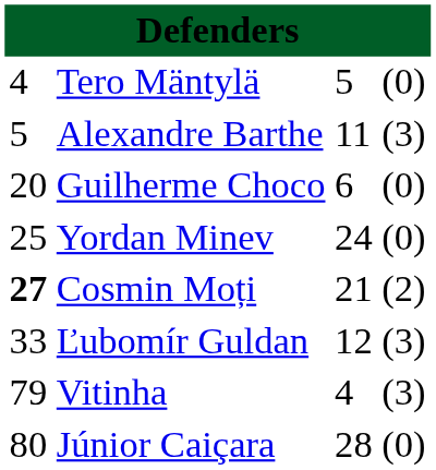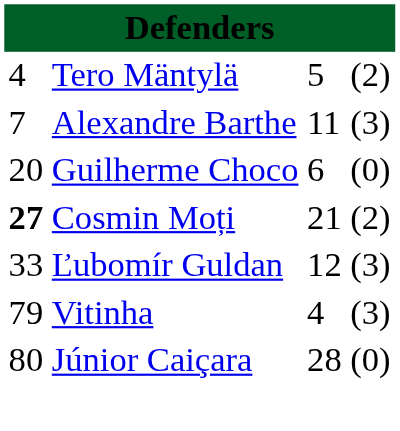 <table class="toccolours" border="0" cellpadding="2" cellspacing="0" align="left" style="margin:0.5em;">
 <tr>
 <th colspan="4" align="center" bgcolor="#005e27"><span>Defenders</span></th>
 </tr>
 <tr>
 <td>4</td>
 <td> <a href='#'>Tero Mäntylä</a></td>
 <td>5</td>
-<td>(0)</td>
+<td>(2)</td>
 </tr>
 <tr>
-<td>5</td>
+<td>7</td>
 <td> <a href='#'>Alexandre Barthe</a></td>
 <td>11</td>
 <td>(3)</td>
 </tr>
 <tr>
 <td>20</td>
 <td> <a href='#'>Guilherme Choco</a></td>
 <td>6</td>
-<td>(0)</td>
-</tr>
-<tr>
-<td>25</td>
-<td> <a href='#'>Yordan Minev</a></td>
-<td>24</td>
 <td>(0)</td>
 </tr>
 <tr>
 <td><strong>27</strong></td>
 <td> <a href='#'>Cosmin Moți</a></td>
 <td>21</td>
 <td>(2)</td>
 </tr>
 <tr>
 <td>33</td>
 <td> <a href='#'>Ľubomír Guldan</a></td>
 <td>12</td>
 <td>(3)</td>
 </tr>
 <tr>
 <td>79</td>
 <td> <a href='#'>Vitinha</a></td>
 <td>4</td>
 <td>(3)</td>
 </tr>
 <tr>
 <td>80</td>
 <td> <a href='#'>Júnior Caiçara</a></td>
 <td>28</td>
 <td>(0)</td>
 </tr>
 <tr>
 </tr>
 </table>
